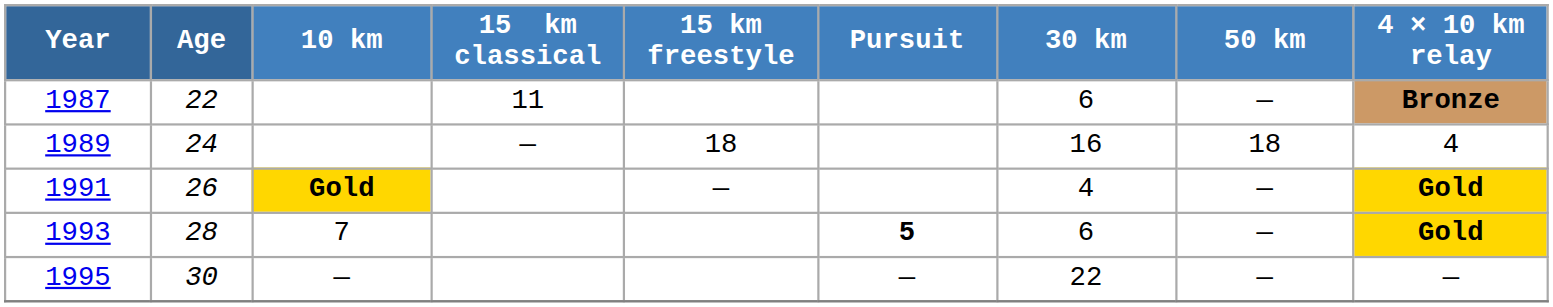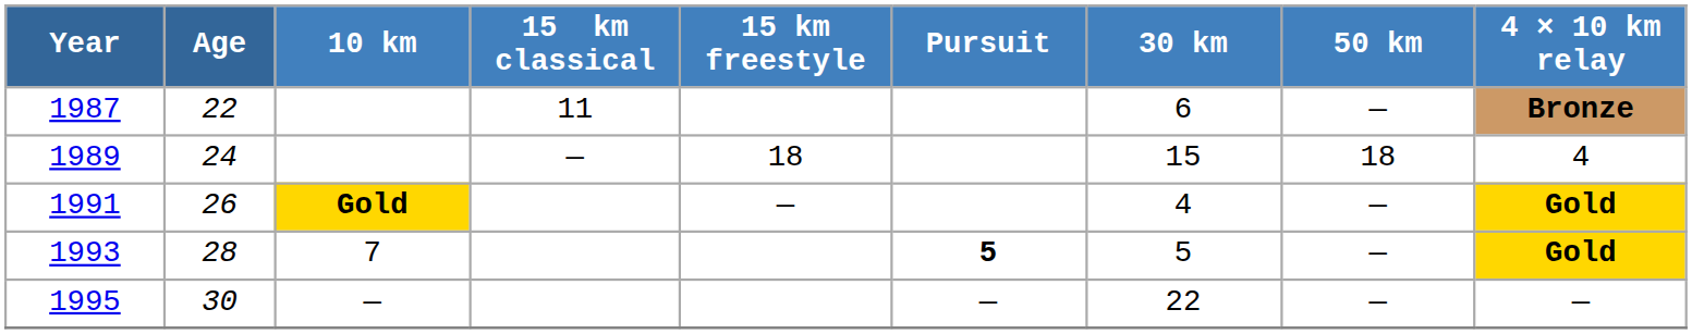 <table class="wikitable" style="font-size:95%; text-align:center; border:grey solid 1px; border-collapse:collapse; background:#ffffff;">
 <tr>
 <th style="background-color:#369; color:white; width:60px;"> Year </th>
 <th style="background-color:#369; color:white; width:40px;"> Age </th>
 <th style="background-color:#4180be; color:white; width:75px;"> 10 km </th>
 <th style="background-color:#4180be; color:white; width:75px;"> 15  km <br> classical </th>
 <th style="background-color:#4180be; color:white; width:75px;"> 15 km <br> freestyle </th>
 <th style="background-color:#4180be; color:white; width:75px;"> Pursuit </th>
 <th style="background-color:#4180be; color:white; width:75px;"> 30 km </th>
 <th style="background-color:#4180be; color:white; width:75px;"> 50 km </th>
 <th style="background-color:#4180be; color:white; width:75px;"> 4 × 10 km <br> relay </th>
 </tr>
 <tr>
 <td><a href='#'>1987</a></td>
 <td><em>22</em></td>
 <td></td>
 <td>11</td>
 <td></td>
 <td></td>
 <td>6</td>
 <td>—</td>
 <td bgcolor="cc9966"><strong>Bronze</strong></td>
 </tr>
 <tr>
 <td><a href='#'>1989</a></td>
 <td><em>24</em></td>
 <td></td>
 <td>—</td>
 <td>18</td>
 <td></td>
-<td>16</td>
+<td>15</td>
 <td>18</td>
 <td>4</td>
 </tr>
 <tr>
 <td><a href='#'>1991</a></td>
 <td><em>26</em></td>
 <td style="background:gold;"><strong>Gold</strong></td>
 <td></td>
 <td>—</td>
 <td></td>
 <td>4</td>
 <td>—</td>
 <td style="background:gold;"><strong>Gold</strong></td>
 </tr>
 <tr>
 <td><a href='#'>1993</a></td>
 <td><em>28</em></td>
 <td>7</td>
 <td></td>
 <td></td>
 <td><strong>5</strong></td>
-<td>6</td>
+<td>5</td>
 <td>—</td>
 <td style="background:gold;"><strong>Gold</strong></td>
 </tr>
 <tr>
 <td><a href='#'>1995</a></td>
 <td><em>30</em></td>
 <td>—</td>
 <td></td>
 <td></td>
 <td>—</td>
 <td>22</td>
 <td>—</td>
 <td>—</td>
 </tr>
 <tr>
 </tr>
 </table>
